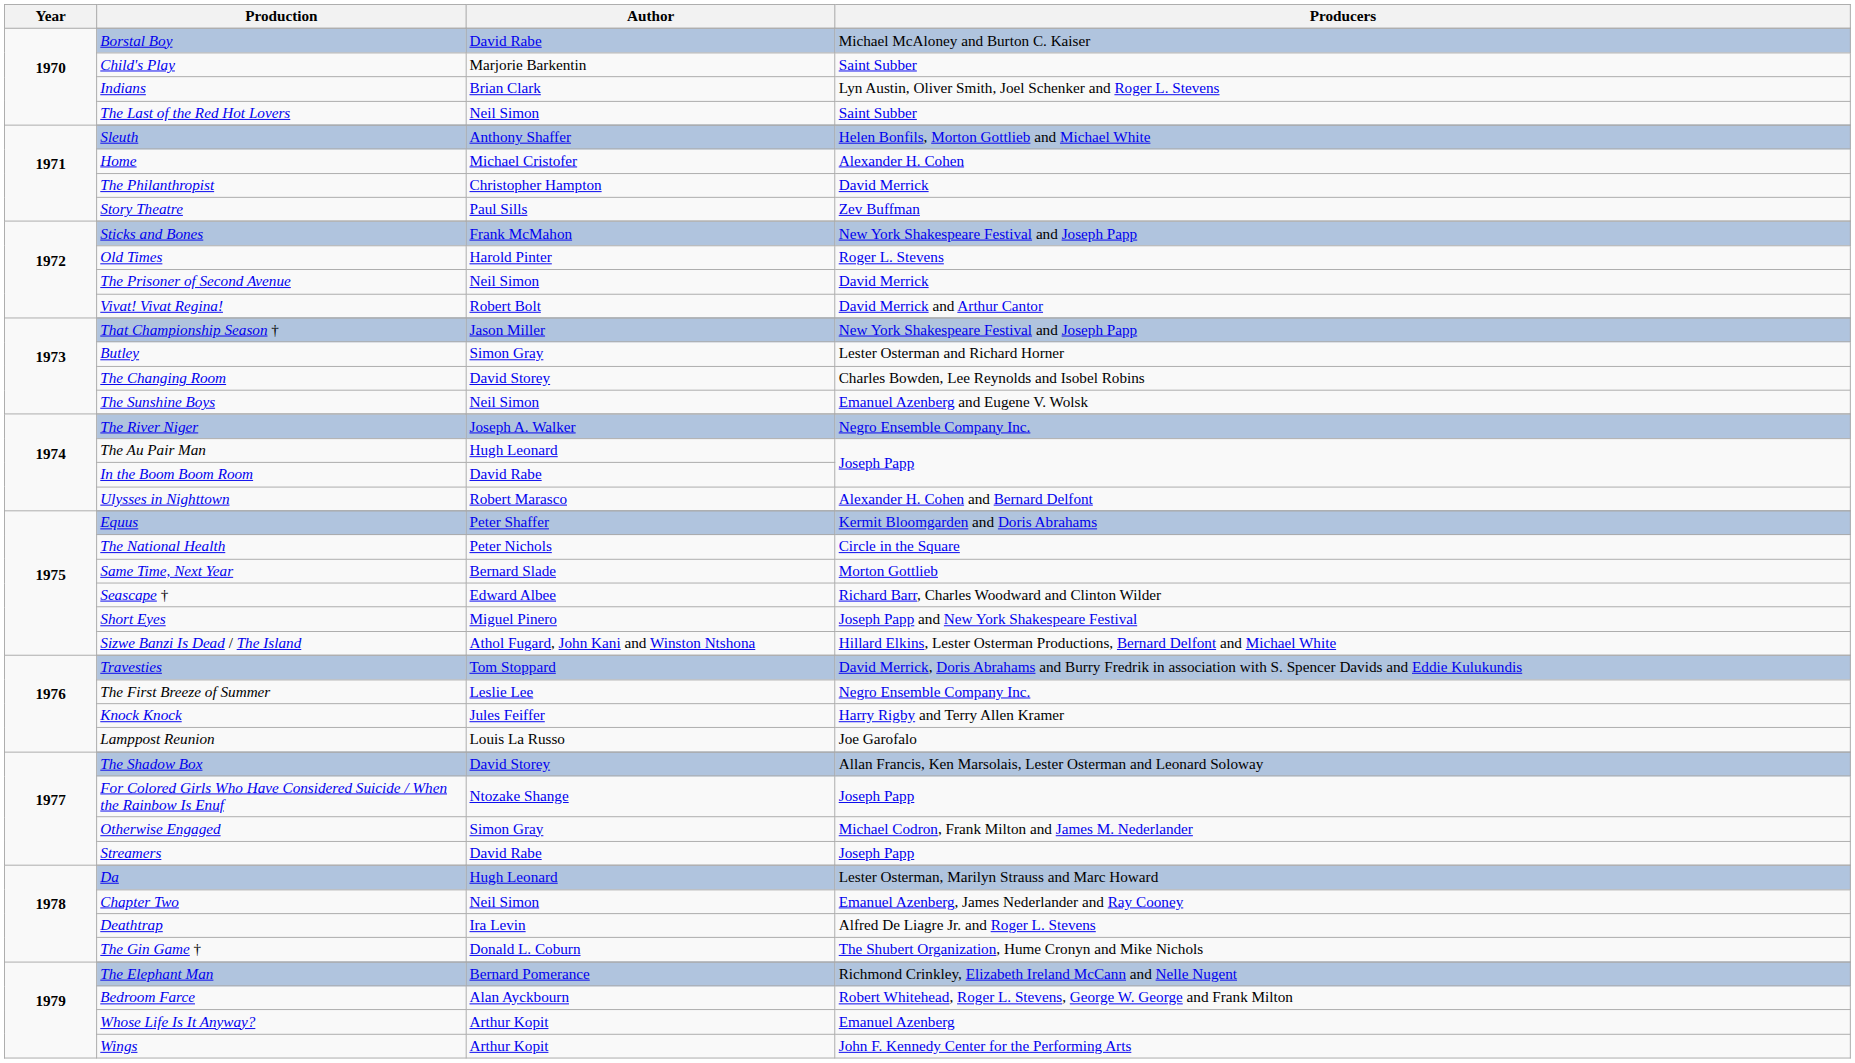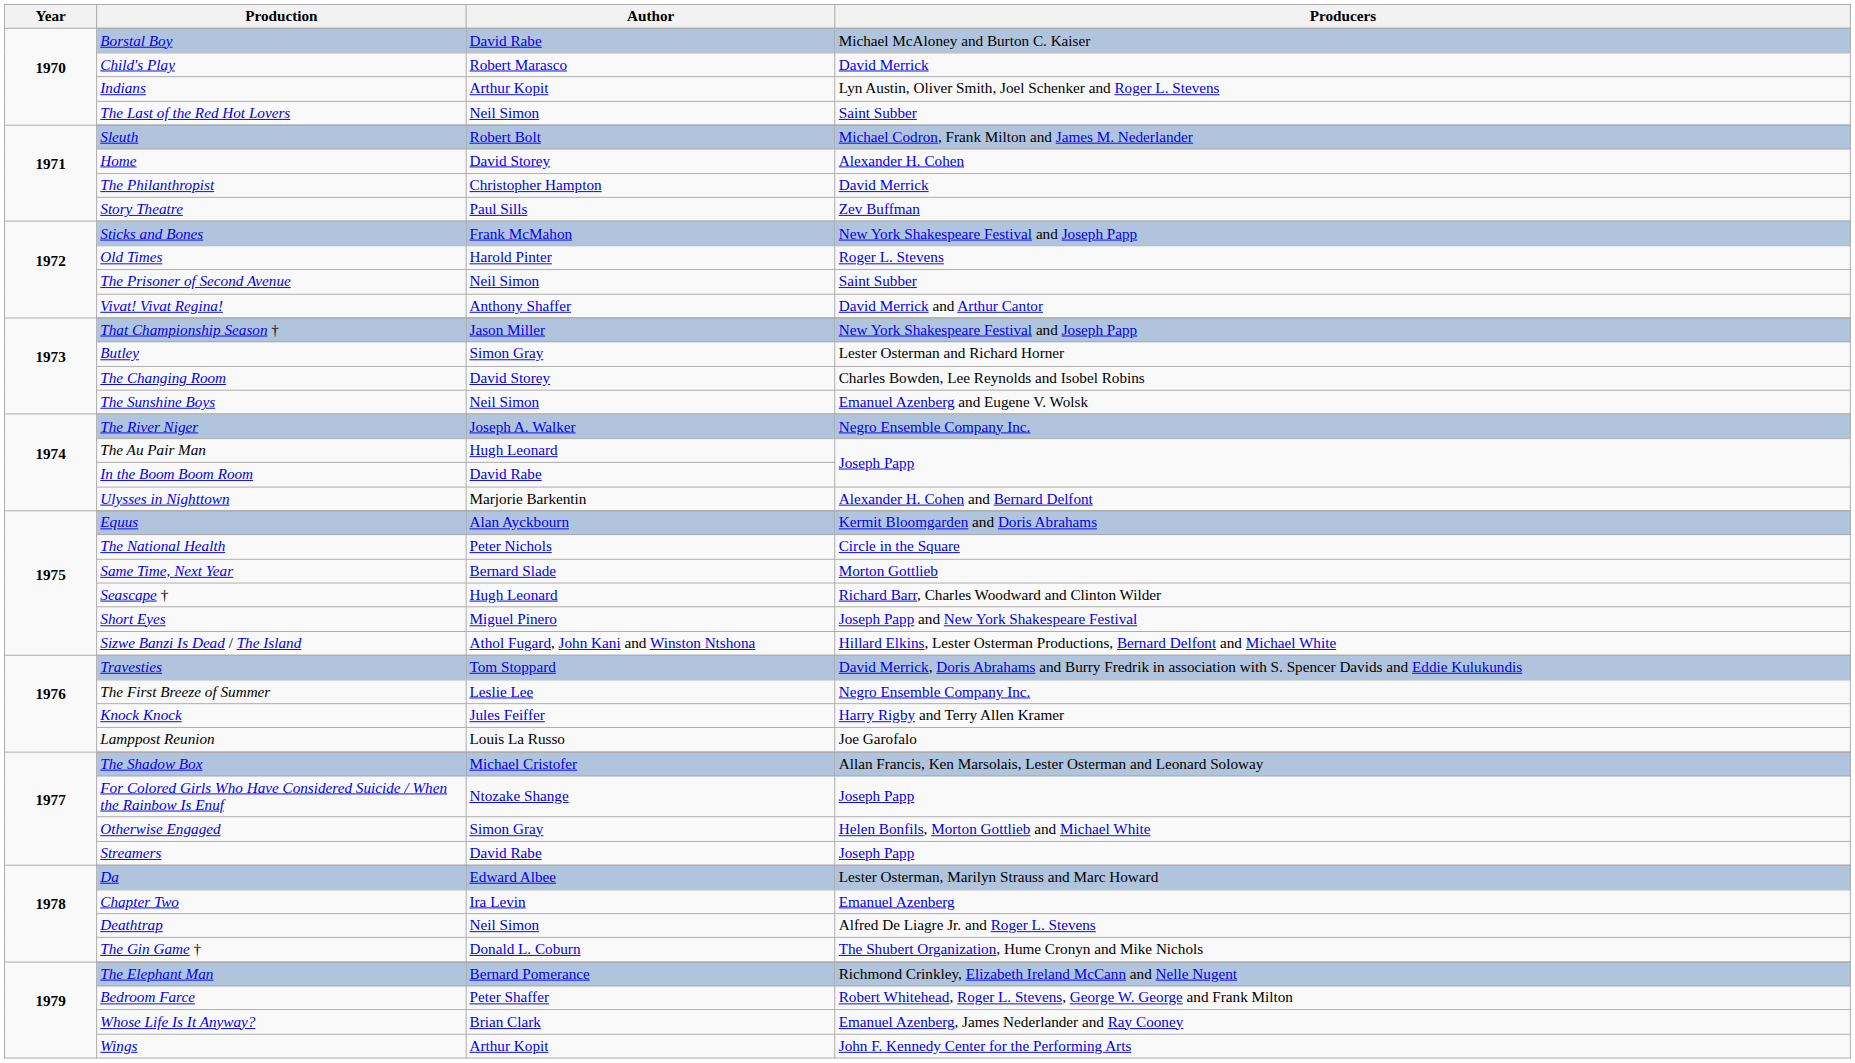 <table class="wikitable" style="width:98%;">
 <tr style="background:#bebebe;">
 <th style="width:5%;">Year</th>
 <th style="width:20%;">Production</th>
 <th style="width:20%;">Author</th>
 <th style="width:55%;">Producers</th>
 </tr>
 <tr>
 <td rowspan="5" align="center"><strong>1970</strong><br><br></td>
 </tr>
 <tr style="background:#B0C4DE">
 <td><em><a href='#'>Borstal Boy</a></em></td>
 <td><a href='#'>David Rabe</a></td>
 <td>Michael McAloney and Burton C. Kaiser</td>
 </tr>
 <tr>
 <td><em><a href='#'>Child's Play</a></em></td>
-<td>Marjorie Barkentin</td>
-<td><a href='#'>Saint Subber</a></td>
+<td><a href='#'>Robert Marasco</a></td>
+<td><a href='#'>David Merrick</a></td>
 </tr>
 <tr>
 <td><em><a href='#'>Indians</a></em></td>
-<td><a href='#'>Brian Clark</a></td>
+<td><a href='#'>Arthur Kopit</a></td>
 <td>Lyn Austin, Oliver Smith, Joel Schenker and <a href='#'>Roger L. Stevens</a></td>
 </tr>
 <tr>
 <td><em><a href='#'>The Last of the Red Hot Lovers</a></em></td>
 <td><a href='#'>Neil Simon</a></td>
 <td><a href='#'>Saint Subber</a></td>
 </tr>
 <tr>
 <td rowspan="5" align="center"><strong>1971</strong><br><br></td>
 </tr>
 <tr style="background:#B0C4DE">
 <td><em><a href='#'>Sleuth</a></em></td>
-<td><a href='#'>Anthony Shaffer</a></td>
-<td><a href='#'>Helen Bonfils</a>, <a href='#'>Morton Gottlieb</a> and <a href='#'>Michael White</a></td>
+<td><a href='#'>Robert Bolt</a></td>
+<td><a href='#'>Michael Codron</a>, Frank Milton and <a href='#'>James M. Nederlander</a></td>
 </tr>
 <tr>
 <td><em><a href='#'>Home</a></em></td>
-<td><a href='#'>Michael Cristofer</a></td>
+<td><a href='#'>David Storey</a></td>
 <td><a href='#'>Alexander H. Cohen</a></td>
 </tr>
 <tr>
 <td><em><a href='#'>The Philanthropist</a></em></td>
 <td><a href='#'>Christopher Hampton</a></td>
 <td><a href='#'>David Merrick</a></td>
 </tr>
 <tr>
 <td><em><a href='#'>Story Theatre</a></em></td>
 <td><a href='#'>Paul Sills</a></td>
 <td><a href='#'>Zev Buffman</a></td>
 </tr>
 <tr>
 <td rowspan="5" align="center"><strong>1972</strong><br><br></td>
 </tr>
 <tr style="background:#B0C4DE">
 <td><em><a href='#'>Sticks and Bones</a></em></td>
 <td><a href='#'>Frank McMahon</a></td>
 <td><a href='#'>New York Shakespeare Festival</a> and <a href='#'>Joseph Papp</a></td>
 </tr>
 <tr>
 <td><em><a href='#'>Old Times</a></em></td>
 <td><a href='#'>Harold Pinter</a></td>
 <td><a href='#'>Roger L. Stevens</a></td>
 </tr>
 <tr>
 <td><em><a href='#'>The Prisoner of Second Avenue</a></em></td>
 <td><a href='#'>Neil Simon</a></td>
-<td><a href='#'>David Merrick</a></td>
+<td><a href='#'>Saint Subber</a></td>
 </tr>
 <tr>
 <td><em><a href='#'>Vivat! Vivat Regina!</a></em></td>
-<td><a href='#'>Robert Bolt</a></td>
+<td><a href='#'>Anthony Shaffer</a></td>
 <td><a href='#'>David Merrick</a> and <a href='#'>Arthur Cantor</a></td>
 </tr>
 <tr>
 <td rowspan="5" align="center"><strong>1973</strong><br><br></td>
 </tr>
 <tr style="background:#B0C4DE">
 <td><em><a href='#'>That Championship Season</a></em> †</td>
 <td><a href='#'>Jason Miller</a></td>
 <td><a href='#'>New York Shakespeare Festival</a> and <a href='#'>Joseph Papp</a></td>
 </tr>
 <tr>
 <td><em><a href='#'>Butley</a></em></td>
 <td><a href='#'>Simon Gray</a></td>
 <td>Lester Osterman and Richard Horner</td>
 </tr>
 <tr>
 <td><em><a href='#'>The Changing Room</a></em></td>
 <td><a href='#'>David Storey</a></td>
 <td>Charles Bowden, Lee Reynolds and Isobel Robins</td>
 </tr>
 <tr>
 <td><em><a href='#'>The Sunshine Boys</a></em></td>
 <td><a href='#'>Neil Simon</a></td>
 <td><a href='#'>Emanuel Azenberg</a> and Eugene V. Wolsk</td>
 </tr>
 <tr>
 <td rowspan="5" align="center"><strong>1974</strong><br><br></td>
 </tr>
 <tr style="background:#B0C4DE">
 <td><em><a href='#'>The River Niger</a></em></td>
 <td><a href='#'>Joseph A. Walker</a></td>
 <td><a href='#'>Negro Ensemble Company Inc.</a></td>
 </tr>
 <tr>
 <td><em>The Au Pair Man</em></td>
 <td><a href='#'>Hugh Leonard</a></td>
 <td rowspan=2><a href='#'>Joseph Papp</a></td>
 </tr>
 <tr>
 <td><em><a href='#'>In the Boom Boom Room</a></em></td>
 <td><a href='#'>David Rabe</a></td>
 </tr>
 <tr>
 <td><em><a href='#'>Ulysses in Nighttown</a></em></td>
-<td><a href='#'>Robert Marasco</a></td>
+<td>Marjorie Barkentin</td>
 <td><a href='#'>Alexander H. Cohen</a> and <a href='#'>Bernard Delfont</a></td>
 </tr>
 <tr>
 <td rowspan="7" align="center"><strong>1975</strong><br><br></td>
 </tr>
 <tr style="background:#B0C4DE">
 <td><em><a href='#'>Equus</a></em></td>
-<td><a href='#'>Peter Shaffer</a></td>
+<td><a href='#'>Alan Ayckbourn</a></td>
 <td><a href='#'>Kermit Bloomgarden</a> and <a href='#'>Doris Abrahams</a></td>
 </tr>
 <tr>
 <td><em><a href='#'>The National Health</a></em></td>
 <td><a href='#'>Peter Nichols</a></td>
 <td><a href='#'>Circle in the Square</a></td>
 </tr>
 <tr>
 <td><em><a href='#'>Same Time, Next Year</a></em></td>
 <td><a href='#'>Bernard Slade</a></td>
 <td><a href='#'>Morton Gottlieb</a></td>
 </tr>
 <tr>
 <td><em><a href='#'>Seascape</a></em> †</td>
-<td><a href='#'>Edward Albee</a></td>
+<td><a href='#'>Hugh Leonard</a></td>
 <td><a href='#'>Richard Barr</a>, Charles Woodward and Clinton Wilder</td>
 </tr>
 <tr>
 <td><em><a href='#'>Short Eyes</a></em></td>
 <td><a href='#'>Miguel Pinero</a></td>
 <td><a href='#'>Joseph Papp</a> and <a href='#'>New York Shakespeare Festival</a></td>
 </tr>
 <tr>
 <td><em><a href='#'>Sizwe Banzi Is Dead</a></em> / <em><a href='#'>The Island</a></em></td>
 <td><a href='#'>Athol Fugard</a>, <a href='#'>John Kani</a> and <a href='#'>Winston Ntshona</a></td>
 <td><a href='#'>Hillard Elkins</a>, Lester Osterman Productions, <a href='#'>Bernard Delfont</a> and <a href='#'>Michael White</a></td>
 </tr>
 <tr>
 <td rowspan="5" align="center"><strong>1976</strong><br><br></td>
 </tr>
 <tr style="background:#B0C4DE">
 <td><em><a href='#'>Travesties</a></em></td>
 <td><a href='#'>Tom Stoppard</a></td>
 <td><a href='#'>David Merrick</a>, <a href='#'>Doris Abrahams</a> and Burry Fredrik in association with S. Spencer Davids and <a href='#'>Eddie Kulukundis</a></td>
 </tr>
 <tr>
 <td><em>The First Breeze of Summer</em></td>
 <td><a href='#'>Leslie Lee</a></td>
 <td><a href='#'>Negro Ensemble Company Inc.</a></td>
 </tr>
 <tr>
 <td><em><a href='#'>Knock Knock</a></em></td>
 <td><a href='#'>Jules Feiffer</a></td>
 <td><a href='#'>Harry Rigby</a> and Terry Allen Kramer</td>
 </tr>
 <tr>
 <td><em>Lamppost Reunion</em></td>
 <td>Louis La Russo</td>
 <td>Joe Garofalo</td>
 </tr>
 <tr>
 <td rowspan="5" align="center"><strong>1977</strong><br><br></td>
 </tr>
 <tr style="background:#B0C4DE">
 <td><em><a href='#'>The Shadow Box</a></em></td>
-<td><a href='#'>David Storey</a></td>
+<td><a href='#'>Michael Cristofer</a></td>
 <td>Allan Francis, Ken Marsolais, Lester Osterman and Leonard Soloway</td>
 </tr>
 <tr>
 <td><em><a href='#'>For Colored Girls Who Have Considered Suicide / When the Rainbow Is Enuf</a></em></td>
 <td><a href='#'>Ntozake Shange</a></td>
 <td><a href='#'>Joseph Papp</a></td>
 </tr>
 <tr>
 <td><em><a href='#'>Otherwise Engaged</a></em></td>
 <td><a href='#'>Simon Gray</a></td>
-<td><a href='#'>Michael Codron</a>, Frank Milton and <a href='#'>James M. Nederlander</a></td>
+<td><a href='#'>Helen Bonfils</a>, <a href='#'>Morton Gottlieb</a> and <a href='#'>Michael White</a></td>
 </tr>
 <tr>
 <td><em><a href='#'>Streamers</a></em></td>
 <td><a href='#'>David Rabe</a></td>
 <td><a href='#'>Joseph Papp</a></td>
 </tr>
 <tr>
 <td rowspan="5" align="center"><strong>1978</strong><br><br></td>
 </tr>
 <tr style="background:#B0C4DE">
 <td><em><a href='#'>Da</a></em></td>
-<td><a href='#'>Hugh Leonard</a></td>
+<td><a href='#'>Edward Albee</a></td>
 <td>Lester Osterman, Marilyn Strauss and Marc Howard</td>
 </tr>
 <tr>
 <td><em><a href='#'>Chapter Two</a></em></td>
-<td><a href='#'>Neil Simon</a></td>
-<td><a href='#'>Emanuel Azenberg</a>, James Nederlander and <a href='#'>Ray Cooney</a></td>
+<td><a href='#'>Ira Levin</a></td>
+<td><a href='#'>Emanuel Azenberg</a></td>
 </tr>
 <tr>
 <td><em><a href='#'>Deathtrap</a></em></td>
-<td><a href='#'>Ira Levin</a></td>
+<td><a href='#'>Neil Simon</a></td>
 <td>Alfred De Liagre Jr. and <a href='#'>Roger L. Stevens</a></td>
 </tr>
 <tr>
 <td><em><a href='#'>The Gin Game</a></em> †</td>
 <td><a href='#'>Donald L. Coburn</a></td>
 <td><a href='#'>The Shubert Organization</a>, Hume Cronyn and Mike Nichols</td>
 </tr>
 <tr>
 <td rowspan="5" align="center"><strong>1979</strong><br><br></td>
 </tr>
 <tr style="background:#B0C4DE">
 <td><em><a href='#'>The Elephant Man</a></em></td>
 <td><a href='#'>Bernard Pomerance</a></td>
 <td>Richmond Crinkley, <a href='#'>Elizabeth Ireland McCann</a> and <a href='#'>Nelle Nugent</a></td>
 </tr>
 <tr>
 <td><em><a href='#'>Bedroom Farce</a></em></td>
-<td><a href='#'>Alan Ayckbourn</a></td>
+<td><a href='#'>Peter Shaffer</a></td>
 <td><a href='#'>Robert Whitehead</a>, <a href='#'>Roger L. Stevens</a>, <a href='#'>George W. George</a> and Frank Milton</td>
 </tr>
 <tr>
 <td><em><a href='#'>Whose Life Is It Anyway?</a></em></td>
-<td><a href='#'>Arthur Kopit</a></td>
-<td><a href='#'>Emanuel Azenberg</a></td>
+<td><a href='#'>Brian Clark</a></td>
+<td><a href='#'>Emanuel Azenberg</a>, James Nederlander and <a href='#'>Ray Cooney</a></td>
 </tr>
 <tr>
 <td><em><a href='#'>Wings</a></em></td>
 <td><a href='#'>Arthur Kopit</a></td>
 <td><a href='#'>John F. Kennedy Center for the Performing Arts</a></td>
 </tr>
 </table>
